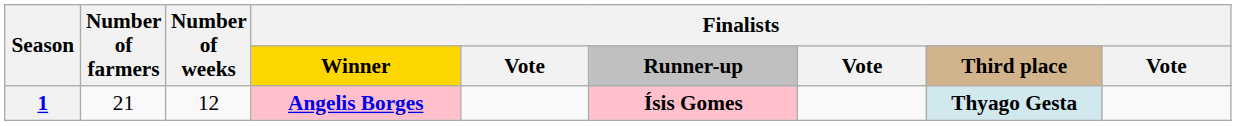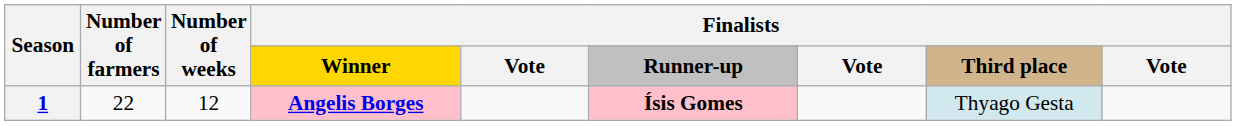 <table class="wikitable" style="text-align:center; width:73%;">
 <tr>
 <th rowspan=2 width=50>Season</th>
 <th rowspan=2 width=15>Number of<br>farmers</th>
 <th rowspan=2 width=15>Number of<br>weeks</th>
 <th colspan=6>Finalists</th>
 </tr>
 <tr>
 <td width=125 bgcolor="FFD700"><strong>Winner</strong></td>
 <th>Vote</th>
 <td width=125 bgcolor="C0C0C0"><strong>Runner-up</strong></td>
 <th>Vote</th>
 <td width=125 bgcolor="D2B48C"><strong>Third place</strong></td>
 <th>Vote</th>
 </tr>
 <tr>
 <th><a href='#'>1</a></th>
-<td>21</td>
+<td>22</td>
 <td>12</td>
 <td width="150" style="background:pink;"><strong><a href='#'>Angelis Borges</a></strong></td>
 <td><br></td>
 <td width="150" style="background:pink;"><strong>Ísis Gomes</strong></td>
 <td><br></td>
-<td bgcolor="d1e8ef"><strong>Thyago Gesta</strong></td>
+<td bgcolor="d1e8ef">Thyago Gesta</td>
 <td><br></td>
 </tr>
 </table>
